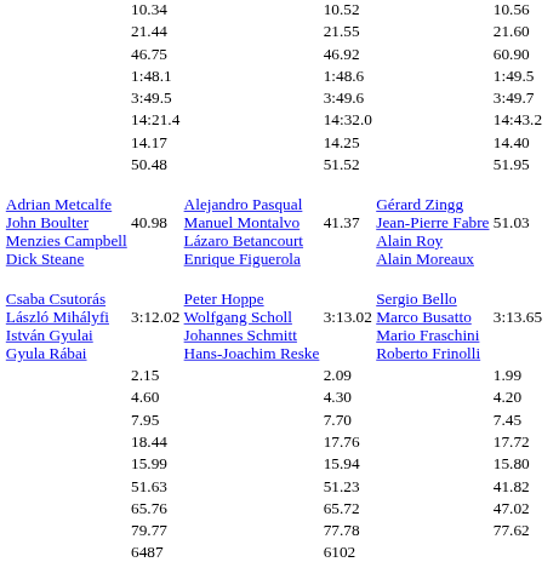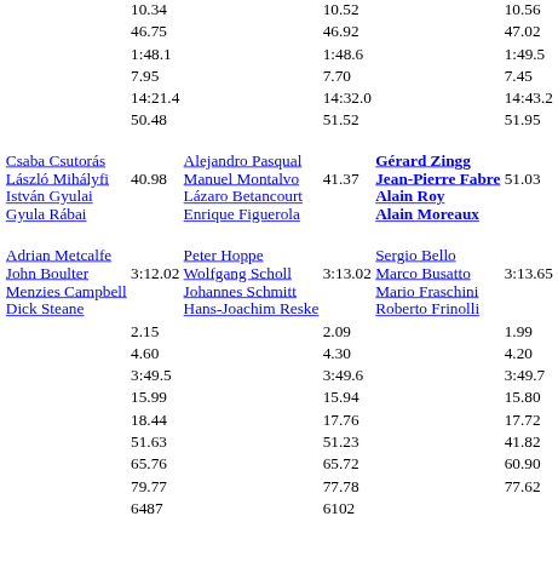 <table>
 <tr>
 <td></td>
 <td></td>
 <td>10.34</td>
 <td></td>
 <td>10.52</td>
 <td></td>
 <td>10.56</td>
 </tr>
 <tr>
 <td></td>
 <td></td>
-<td>21.44</td>
-<td></td>
-<td>21.55</td>
-<td></td>
-<td>21.60</td>
-</tr>
-<tr>
-<td></td>
-<td></td>
 <td>46.75</td>
 <td></td>
 <td>46.92</td>
 <td></td>
-<td>60.90</td>
+<td>47.02</td>
 </tr>
 <tr>
 <td></td>
 <td></td>
 <td>1:48.1</td>
 <td></td>
 <td>1:48.6</td>
 <td></td>
 <td>1:49.5</td>
 </tr>
 <tr>
 <td></td>
 <td></td>
-<td>3:49.5</td>
+<td>7.95</td>
 <td></td>
-<td>3:49.6</td>
+<td>7.70</td>
 <td></td>
-<td>3:49.7</td>
+<td>7.45</td>
 </tr>
 <tr>
 <td></td>
 <td></td>
 <td>14:21.4</td>
 <td></td>
 <td>14:32.0</td>
 <td></td>
 <td>14:43.2</td>
 </tr>
 <tr>
 <td></td>
 <td></td>
-<td>14.17</td>
-<td></td>
-<td>14.25</td>
-<td></td>
-<td>14.40</td>
-</tr>
-<tr>
-<td></td>
-<td></td>
 <td>50.48</td>
 <td></td>
 <td>51.52</td>
 <td></td>
 <td>51.95</td>
 </tr>
 <tr>
 <td></td>
-<td><br><a href='#'>Adrian Metcalfe</a><br><a href='#'>John Boulter</a><br><a href='#'>Menzies Campbell</a><br><a href='#'>Dick Steane</a></td>
+<td><br><a href='#'>Csaba Csutorás</a><br><a href='#'>László Mihályfi</a><br><a href='#'>István Gyulai</a><br><a href='#'>Gyula Rábai</a></td>
 <td>40.98</td>
 <td><br><a href='#'>Alejandro Pasqual</a><br><a href='#'>Manuel Montalvo</a><br><a href='#'>Lázaro Betancourt</a><br><a href='#'>Enrique Figuerola</a></td>
 <td>41.37</td>
-<td><br><a href='#'>Gérard Zingg</a><br><a href='#'>Jean-Pierre Fabre</a><br><a href='#'>Alain Roy</a><br><a href='#'>Alain Moreaux</a></td>
+<td><strong><br><a href='#'>Gérard Zingg</a><br><a href='#'>Jean-Pierre Fabre</a><br><a href='#'>Alain Roy</a><br><a href='#'>Alain Moreaux</a></strong></td>
 <td>51.03</td>
 </tr>
 <tr>
 <td></td>
-<td><br><a href='#'>Csaba Csutorás</a><br><a href='#'>László Mihályfi</a><br><a href='#'>István Gyulai</a><br><a href='#'>Gyula Rábai</a></td>
+<td><br><a href='#'>Adrian Metcalfe</a><br><a href='#'>John Boulter</a><br><a href='#'>Menzies Campbell</a><br><a href='#'>Dick Steane</a></td>
 <td>3:12.02</td>
 <td><br><a href='#'>Peter Hoppe</a><br><a href='#'>Wolfgang Scholl</a><br><a href='#'>Johannes Schmitt</a><br><a href='#'>Hans-Joachim Reske</a></td>
 <td>3:13.02</td>
 <td><br><a href='#'>Sergio Bello</a><br><a href='#'>Marco Busatto</a><br><a href='#'>Mario Fraschini</a><br><a href='#'>Roberto Frinolli</a></td>
 <td>3:13.65</td>
 </tr>
 <tr>
 <td></td>
 <td></td>
 <td>2.15</td>
 <td></td>
 <td>2.09</td>
 <td></td>
 <td>1.99</td>
 </tr>
 <tr>
 <td></td>
 <td></td>
 <td>4.60</td>
 <td></td>
 <td>4.30</td>
 <td></td>
 <td>4.20</td>
 </tr>
 <tr>
 <td></td>
 <td></td>
-<td>7.95</td>
+<td>3:49.5</td>
 <td></td>
-<td>7.70</td>
+<td>3:49.6</td>
 <td></td>
-<td>7.45</td>
+<td>3:49.7</td>
+</tr>
+<tr>
+<td></td>
+<td></td>
+<td>15.99</td>
+<td></td>
+<td>15.94</td>
+<td></td>
+<td>15.80</td>
 </tr>
 <tr>
 <td></td>
 <td></td>
 <td>18.44</td>
 <td></td>
 <td>17.76</td>
 <td></td>
 <td>17.72</td>
-</tr>
-<tr>
-<td></td>
-<td></td>
-<td>15.99</td>
-<td></td>
-<td>15.94</td>
-<td></td>
-<td>15.80</td>
 </tr>
 <tr>
 <td></td>
 <td></td>
 <td>51.63</td>
 <td></td>
 <td>51.23</td>
 <td></td>
 <td>41.82</td>
 </tr>
 <tr>
 <td></td>
 <td></td>
 <td>65.76</td>
 <td></td>
 <td>65.72</td>
 <td></td>
-<td>47.02</td>
+<td>60.90</td>
 </tr>
 <tr>
 <td></td>
 <td></td>
 <td>79.77</td>
 <td></td>
 <td>77.78</td>
 <td></td>
 <td>77.62</td>
 </tr>
 <tr>
 <td></td>
 <td></td>
 <td>6487</td>
 <td></td>
 <td>6102</td>
 <td></td>
 <td></td>
 </tr>
 </table>
